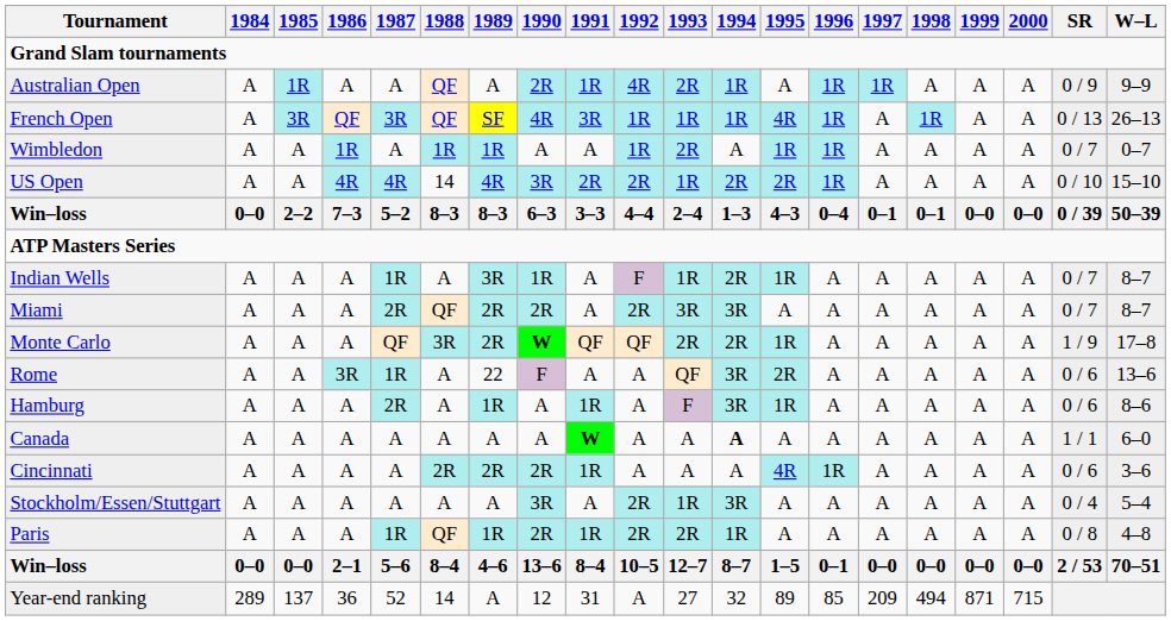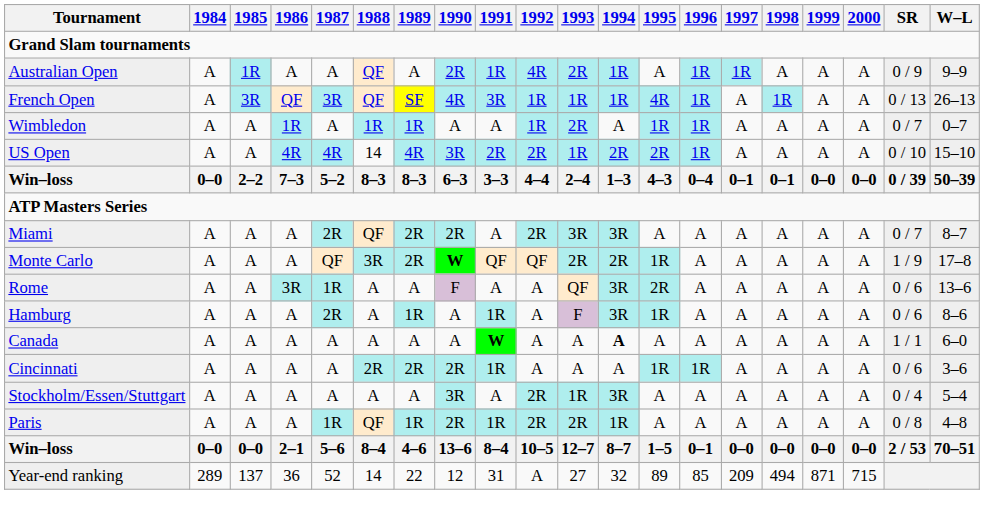 <table class=wikitable style=text-align:center;font-size:97%>
 <tr>
 <th>Tournament</th>
 <th><a href='#'>1984</a></th>
 <th><a href='#'>1985</a></th>
 <th><a href='#'>1986</a></th>
 <th><a href='#'>1987</a></th>
 <th><a href='#'>1988</a></th>
 <th><a href='#'>1989</a></th>
 <th><a href='#'>1990</a></th>
 <th><a href='#'>1991</a></th>
 <th><a href='#'>1992</a></th>
 <th><a href='#'>1993</a></th>
 <th><a href='#'>1994</a></th>
 <th><a href='#'>1995</a></th>
 <th><a href='#'>1996</a></th>
 <th><a href='#'>1997</a></th>
 <th><a href='#'>1998</a></th>
 <th><a href='#'>1999</a></th>
 <th><a href='#'>2000</a></th>
 <th>SR</th>
 <th>W–L</th>
 </tr>
 <tr>
 <td colspan=20 align=left><strong>Grand Slam tournaments</strong></td>
 </tr>
 <tr>
 <td bgcolor=#efefef align=left><a href='#'>Australian Open</a></td>
 <td>A</td>
 <td bgcolor=#afeeee><a href='#'>1R</a></td>
 <td>A</td>
 <td>A</td>
 <td bgcolor=#ffebcd><a href='#'>QF</a></td>
 <td>A</td>
 <td bgcolor=#afeeee><a href='#'>2R</a></td>
 <td bgcolor=#afeeee><a href='#'>1R</a></td>
 <td bgcolor=#afeeee><a href='#'>4R</a></td>
 <td bgcolor=#afeeee><a href='#'>2R</a></td>
 <td bgcolor=#afeeee><a href='#'>1R</a></td>
 <td>A</td>
 <td bgcolor=#afeeee><a href='#'>1R</a></td>
 <td bgcolor=#afeeee><a href='#'>1R</a></td>
 <td>A</td>
 <td>A</td>
 <td>A</td>
 <td bgcolor=#efefef>0 / 9</td>
 <td bgcolor=#efefef>9–9</td>
 </tr>
 <tr>
 <td bgcolor=#efefef align=left><a href='#'>French Open</a></td>
 <td>A</td>
 <td bgcolor=#afeeee><a href='#'>3R</a></td>
 <td bgcolor=#ffebcd><a href='#'>QF</a></td>
 <td bgcolor=#afeeee><a href='#'>3R</a></td>
 <td bgcolor=#ffebcd><a href='#'>QF</a></td>
 <td bgcolor=yellow><a href='#'>SF</a></td>
 <td bgcolor=#afeeee><a href='#'>4R</a></td>
 <td bgcolor=#afeeee><a href='#'>3R</a></td>
 <td bgcolor=#afeeee><a href='#'>1R</a></td>
 <td bgcolor=#afeeee><a href='#'>1R</a></td>
 <td bgcolor=#afeeee><a href='#'>1R</a></td>
 <td bgcolor=#afeeee><a href='#'>4R</a></td>
 <td bgcolor=#afeeee><a href='#'>1R</a></td>
 <td>A</td>
 <td bgcolor=#afeeee><a href='#'>1R</a></td>
 <td>A</td>
 <td>A</td>
 <td bgcolor=#efefef>0 / 13</td>
 <td bgcolor=#efefef>26–13</td>
 </tr>
 <tr>
 <td bgcolor=#efefef align=left><a href='#'>Wimbledon</a></td>
 <td>A</td>
 <td>A</td>
 <td bgcolor=#afeeee><a href='#'>1R</a></td>
 <td>A</td>
 <td bgcolor=#afeeee><a href='#'>1R</a></td>
 <td bgcolor=#afeeee><a href='#'>1R</a></td>
 <td>A</td>
 <td>A</td>
 <td bgcolor=#afeeee><a href='#'>1R</a></td>
 <td bgcolor=#afeeee><a href='#'>2R</a></td>
 <td>A</td>
 <td bgcolor=#afeeee><a href='#'>1R</a></td>
 <td bgcolor=#afeeee><a href='#'>1R</a></td>
 <td>A</td>
 <td>A</td>
 <td>A</td>
 <td>A</td>
 <td bgcolor=#efefef>0 / 7</td>
 <td bgcolor=#efefef>0–7</td>
 </tr>
 <tr>
 <td bgcolor=#efefef align=left><a href='#'>US Open</a></td>
 <td>A</td>
 <td>A</td>
 <td bgcolor=#afeeee><a href='#'>4R</a></td>
 <td bgcolor=#afeeee><a href='#'>4R</a></td>
 <td>14</td>
 <td bgcolor=#afeeee><a href='#'>4R</a></td>
 <td bgcolor=#afeeee><a href='#'>3R</a></td>
 <td bgcolor=#afeeee><a href='#'>2R</a></td>
 <td bgcolor=#afeeee><a href='#'>2R</a></td>
 <td bgcolor=#afeeee><a href='#'>1R</a></td>
 <td bgcolor=#afeeee><a href='#'>2R</a></td>
 <td bgcolor=#afeeee><a href='#'>2R</a></td>
 <td bgcolor=#afeeee><a href='#'>1R</a></td>
 <td>A</td>
 <td>A</td>
 <td>A</td>
 <td>A</td>
 <td bgcolor=#efefef>0 / 10</td>
 <td bgcolor=#efefef>15–10</td>
 </tr>
 <tr>
 <th style=text-align:left>Win–loss</th>
 <th>0–0</th>
 <th>2–2</th>
 <th>7–3</th>
 <th>5–2</th>
 <th>8–3</th>
 <th>8–3</th>
 <th>6–3</th>
 <th>3–3</th>
 <th>4–4</th>
 <th>2–4</th>
 <th>1–3</th>
 <th>4–3</th>
 <th>0–4</th>
 <th>0–1</th>
 <th>0–1</th>
 <th>0–0</th>
 <th>0–0</th>
 <th>0 / 39</th>
 <th>50–39</th>
 </tr>
 <tr>
 <td colspan=20 align=left><strong>ATP Masters Series</strong></td>
 </tr>
 <tr>
-<td bgcolor=#efefef align=left><a href='#'>Indian Wells</a></td>
-<td>A</td>
-<td>A</td>
-<td>A</td>
-<td bgcolor=#afeeee>1R</td>
-<td>A</td>
-<td bgcolor=#afeeee>3R</td>
-<td bgcolor=#afeeee>1R</td>
-<td>A</td>
-<td bgcolor=#D8BFD8>F</td>
-<td bgcolor=#afeeee>1R</td>
-<td bgcolor=#afeeee>2R</td>
-<td bgcolor=#afeeee>1R</td>
-<td>A</td>
-<td>A</td>
-<td>A</td>
-<td>A</td>
-<td>A</td>
-<td bgcolor=#efefef>0 / 7</td>
-<td bgcolor=#efefef>8–7</td>
-</tr>
-<tr>
 <td bgcolor=#efefef align=left><a href='#'>Miami</a></td>
 <td>A</td>
 <td>A</td>
 <td>A</td>
 <td bgcolor=#afeeee>2R</td>
 <td bgcolor=#ffebcd>QF</td>
 <td bgcolor=#afeeee>2R</td>
 <td bgcolor=#afeeee>2R</td>
 <td>A</td>
 <td bgcolor=#afeeee>2R</td>
 <td bgcolor=#afeeee>3R</td>
 <td bgcolor=#afeeee>3R</td>
 <td>A</td>
 <td>A</td>
 <td>A</td>
 <td>A</td>
 <td>A</td>
 <td>A</td>
 <td bgcolor=#efefef>0 / 7</td>
 <td bgcolor=#efefef>8–7</td>
 </tr>
 <tr>
 <td bgcolor=#efefef align=left><a href='#'>Monte Carlo</a></td>
 <td>A</td>
 <td>A</td>
 <td>A</td>
 <td bgcolor=#ffebcd>QF</td>
 <td bgcolor=#afeeee>3R</td>
 <td bgcolor=#afeeee>2R</td>
 <td bgcolor=lime><strong>W</strong></td>
 <td bgcolor=#ffebcd>QF</td>
 <td bgcolor=#ffebcd>QF</td>
 <td bgcolor=#afeeee>2R</td>
 <td bgcolor=#afeeee>2R</td>
 <td bgcolor=#afeeee>1R</td>
 <td>A</td>
 <td>A</td>
 <td>A</td>
 <td>A</td>
 <td>A</td>
 <td bgcolor=#efefef>1 / 9</td>
 <td bgcolor=#efefef>17–8</td>
 </tr>
 <tr>
 <td bgcolor=#efefef align=left><a href='#'>Rome</a></td>
 <td>A</td>
 <td>A</td>
 <td bgcolor=#afeeee>3R</td>
 <td bgcolor=#afeeee>1R</td>
 <td>A</td>
-<td>22</td>
+<td>A</td>
 <td bgcolor=#D8BFD8>F</td>
 <td>A</td>
 <td>A</td>
 <td bgcolor=#ffebcd>QF</td>
 <td bgcolor=#afeeee>3R</td>
 <td bgcolor=#afeeee>2R</td>
 <td>A</td>
 <td>A</td>
 <td>A</td>
 <td>A</td>
 <td>A</td>
 <td bgcolor=#efefef>0 / 6</td>
 <td bgcolor=#efefef>13–6</td>
 </tr>
 <tr>
 <td bgcolor=#efefef align=left><a href='#'>Hamburg</a></td>
 <td>A</td>
 <td>A</td>
 <td>A</td>
 <td bgcolor=#afeeee>2R</td>
 <td>A</td>
 <td bgcolor=#afeeee>1R</td>
 <td>A</td>
 <td bgcolor=#afeeee>1R</td>
 <td>A</td>
 <td bgcolor=#D8BFD8>F</td>
 <td bgcolor=#afeeee>3R</td>
 <td bgcolor=#afeeee>1R</td>
 <td>A</td>
 <td>A</td>
 <td>A</td>
 <td>A</td>
 <td>A</td>
 <td bgcolor=#efefef>0 / 6</td>
 <td bgcolor=#efefef>8–6</td>
 </tr>
 <tr>
 <td bgcolor=#efefef align=left><a href='#'>Canada</a></td>
 <td>A</td>
 <td>A</td>
 <td>A</td>
 <td>A</td>
 <td>A</td>
 <td>A</td>
 <td>A</td>
 <td bgcolor=lime><strong>W</strong></td>
 <td>A</td>
 <td>A</td>
 <td><strong>A</strong></td>
 <td>A</td>
 <td>A</td>
 <td>A</td>
 <td>A</td>
 <td>A</td>
 <td>A</td>
 <td bgcolor=#efefef>1 / 1</td>
 <td bgcolor=#efefef>6–0</td>
 </tr>
 <tr>
 <td bgcolor=#efefef align=left><a href='#'>Cincinnati</a></td>
 <td>A</td>
 <td>A</td>
 <td>A</td>
 <td>A</td>
 <td bgcolor=#afeeee>2R</td>
 <td bgcolor=#afeeee>2R</td>
 <td bgcolor=#afeeee>2R</td>
 <td bgcolor=#afeeee>1R</td>
 <td>A</td>
 <td>A</td>
 <td>A</td>
-<td bgcolor=#afeeee><a href='#'>4R</a></td>
+<td bgcolor=#afeeee>1R</td>
 <td bgcolor=#afeeee>1R</td>
 <td>A</td>
 <td>A</td>
 <td>A</td>
 <td>A</td>
 <td bgcolor=#efefef>0 / 6</td>
 <td bgcolor=#efefef>3–6</td>
 </tr>
 <tr>
 <td bgcolor=#efefef align=left><a href='#'>Stockholm/Essen/Stuttgart</a></td>
 <td>A</td>
 <td>A</td>
 <td>A</td>
 <td>A</td>
 <td>A</td>
 <td>A</td>
 <td bgcolor=#afeeee>3R</td>
 <td>A</td>
 <td bgcolor=#afeeee>2R</td>
 <td bgcolor=#afeeee>1R</td>
 <td bgcolor=#afeeee>3R</td>
 <td>A</td>
 <td>A</td>
 <td>A</td>
 <td>A</td>
 <td>A</td>
 <td>A</td>
 <td bgcolor=#efefef>0 / 4</td>
 <td bgcolor=#efefef>5–4</td>
 </tr>
 <tr>
 <td bgcolor=#efefef align=left><a href='#'>Paris</a></td>
 <td>A</td>
 <td>A</td>
 <td>A</td>
 <td bgcolor=#afeeee>1R</td>
 <td bgcolor=#ffebcd>QF</td>
 <td bgcolor=#afeeee>1R</td>
 <td bgcolor=#afeeee>2R</td>
 <td bgcolor=#afeeee>1R</td>
 <td bgcolor=#afeeee>2R</td>
 <td bgcolor=#afeeee>2R</td>
 <td bgcolor=#afeeee>1R</td>
 <td>A</td>
 <td>A</td>
 <td>A</td>
 <td>A</td>
 <td>A</td>
 <td>A</td>
 <td bgcolor=#efefef>0 / 8</td>
 <td bgcolor=#efefef>4–8</td>
 </tr>
 <tr>
 <th style=text-align:left>Win–loss</th>
 <th>0–0</th>
 <th>0–0</th>
 <th>2–1</th>
 <th>5–6</th>
 <th>8–4</th>
 <th>4–6</th>
 <th>13–6</th>
 <th>8–4</th>
 <th>10–5</th>
 <th>12–7</th>
 <th>8–7</th>
 <th>1–5</th>
 <th>0–1</th>
 <th>0–0</th>
 <th>0–0</th>
 <th>0–0</th>
 <th>0–0</th>
 <th>2 / 53</th>
 <th>70–51</th>
 </tr>
 <tr>
 <td bgcolor=#EFEFEF align=left>Year-end ranking</td>
 <td>289</td>
 <td>137</td>
 <td>36</td>
 <td>52</td>
 <td>14</td>
-<td>A</td>
+<td>22</td>
 <td>12</td>
 <td>31</td>
 <td>A</td>
 <td>27</td>
 <td>32</td>
 <td>89</td>
 <td>85</td>
 <td>209</td>
 <td>494</td>
 <td>871</td>
 <td>715</td>
 <th colspan=2></th>
 </tr>
 </table>
